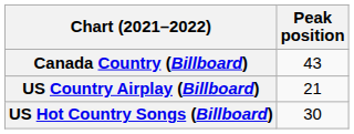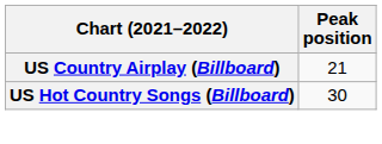 <table class="wikitable sortable plainrowheaders" style="text-align:center">
 <tr>
 <th scope="col">Chart (2021–2022)</th>
 <th scope="col">Peak<br>position</th>
-</tr>
-<tr>
-<th scope="row">Canada <a href='#'>Country</a> (<em><a href='#'>Billboard</a></em>)</th>
-<td>43</td>
 </tr>
 <tr>
 <th scope="row">US <a href='#'>Country Airplay</a> (<em><a href='#'>Billboard</a></em>)</th>
 <td>21</td>
 </tr>
 <tr>
 <th scope="row">US <a href='#'>Hot Country Songs</a> (<em><a href='#'>Billboard</a></em>)</th>
 <td>30</td>
 </tr>
 </table>
